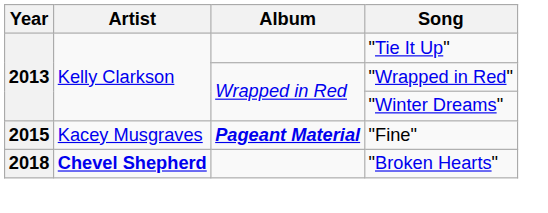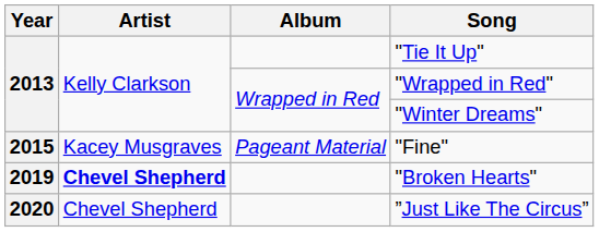 <table class="wikitable">
 <tr>
 <th>Year</th>
 <th>Artist</th>
 <th>Album</th>
 <th>Song</th>
 </tr>
 <tr>
 <th rowspan="3">2013</th>
 <td rowspan="3"><a href='#'>Kelly Clarkson</a></td>
 <td></td>
 <td>"<a href='#'>Tie It Up</a>"</td>
 </tr>
 <tr>
 <td rowspan="2"><em><a href='#'>Wrapped in Red</a></em></td>
 <td>"<a href='#'>Wrapped in Red</a>"</td>
 </tr>
 <tr>
 <td>"<a href='#'>Winter Dreams</a>"</td>
 </tr>
 <tr>
 <th>2015</th>
 <td><a href='#'>Kacey Musgraves</a></td>
-<td><strong><em><a href='#'>Pageant Material</a></em></strong></td>
+<td><em><a href='#'>Pageant Material</a></em></td>
 <td>"Fine"</td>
 </tr>
 <tr>
-<th>2018</th>
+<th>2019</th>
 <td><strong><a href='#'>Chevel Shepherd</a></strong></td>
 <td></td>
 <td>"<a href='#'>Broken Hearts</a>"</td>
 </tr>
+<tr>
+<th>2020</th>
+<td><a href='#'>Chevel Shepherd</a></td>
+<td></td>
+<td>”<a href='#'>Just Like The Circus</a>”</td>
+</tr>
 </table>
